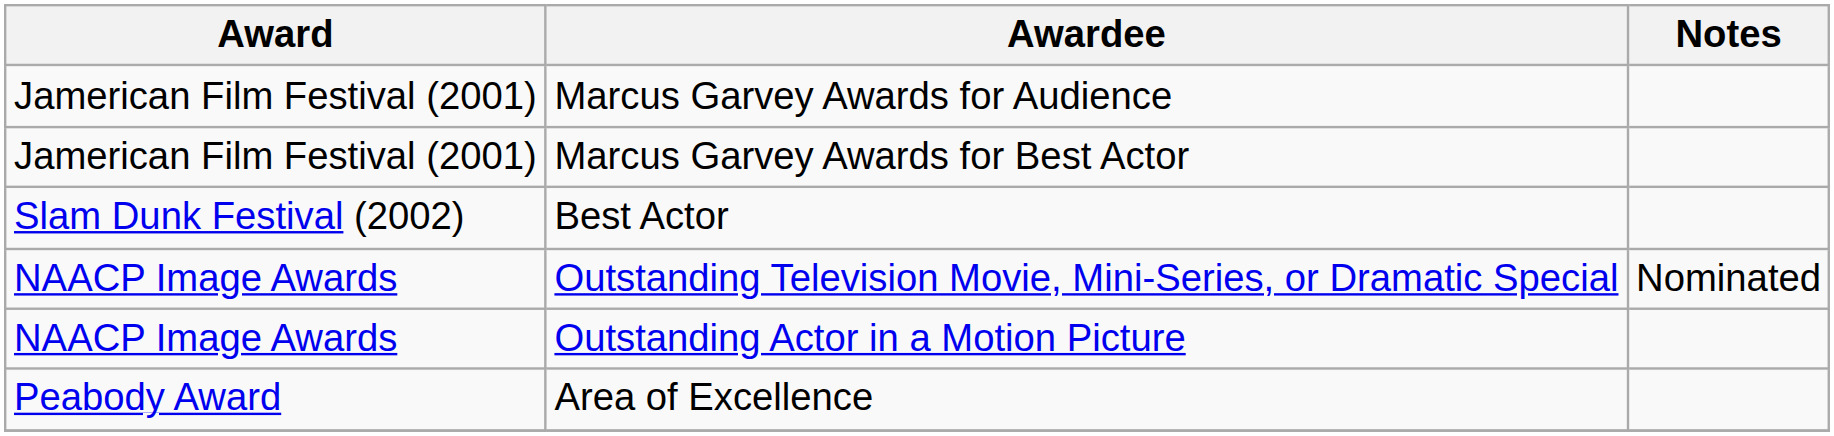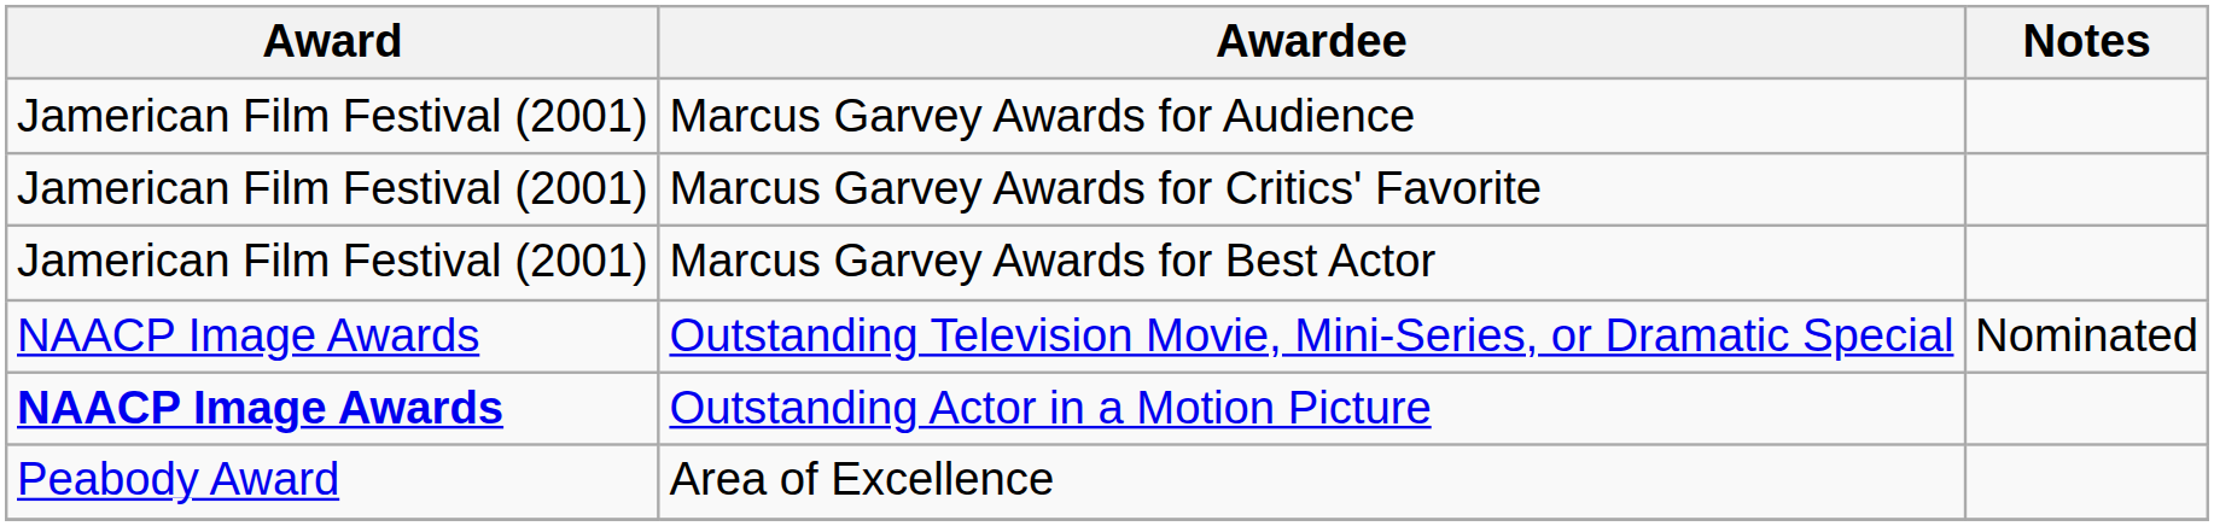 <table class="wikitable sortable">
 <tr>
 <th scope="col">Award</th>
 <th scope="col">Awardee</th>
 <th scope="col">Notes</th>
 </tr>
 <tr>
 <td>Jamerican Film Festival (2001)</td>
 <td>Marcus Garvey Awards for Audience</td>
 <td></td>
 </tr>
 <tr>
 <td>Jamerican Film Festival (2001)</td>
-<td>Marcus Garvey Awards for Best Actor</td>
+<td>Marcus Garvey Awards for Critics' Favorite</td>
 <td></td>
 </tr>
 <tr>
-<td><a href='#'>Slam Dunk Festival</a> (2002)</td>
-<td>Best Actor</td>
+<td>Jamerican Film Festival (2001)</td>
+<td>Marcus Garvey Awards for Best Actor</td>
 <td></td>
 </tr>
 <tr>
 <td><a href='#'>NAACP Image Awards</a></td>
 <td><a href='#'>Outstanding Television Movie, Mini-Series, or Dramatic Special</a></td>
 <td>Nominated</td>
 </tr>
 <tr>
-<td><a href='#'>NAACP Image Awards</a></td>
+<td><strong><a href='#'>NAACP Image Awards</a></strong></td>
 <td><a href='#'>Outstanding Actor in a Motion Picture</a></td>
 <td></td>
 </tr>
 <tr>
 <td><a href='#'>Peabody Award</a></td>
 <td>Area of Excellence</td>
 <td></td>
 </tr>
 <tr>
 </tr>
 </table>
